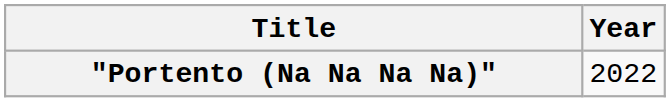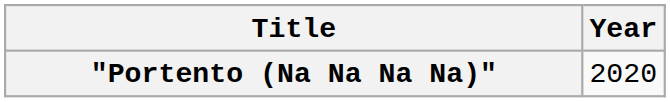 <table class="wikitable plainrowheaders" style="text-align:left;">
 <tr>
 <th scope="col" style="width:20em;">Title</th>
 <th scope="col">Year</th>
 </tr>
 <tr>
 <th scope="row">"Portento (Na Na Na Na)"<br></th>
-<td>2022</td>
+<td>2020</td>
 </tr>
 </table>
